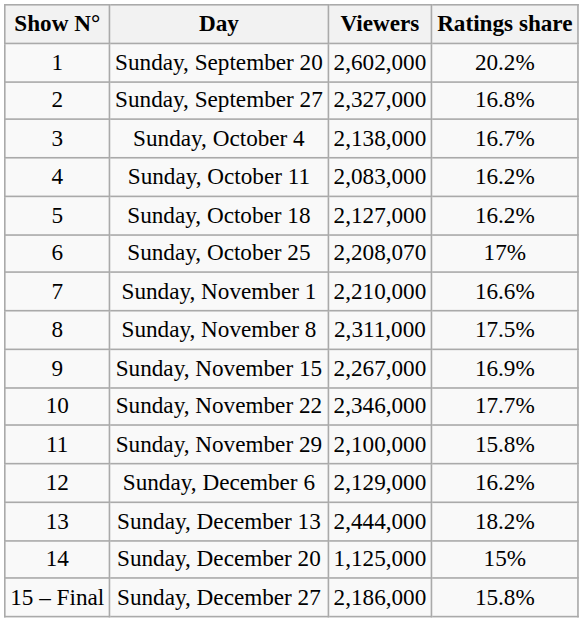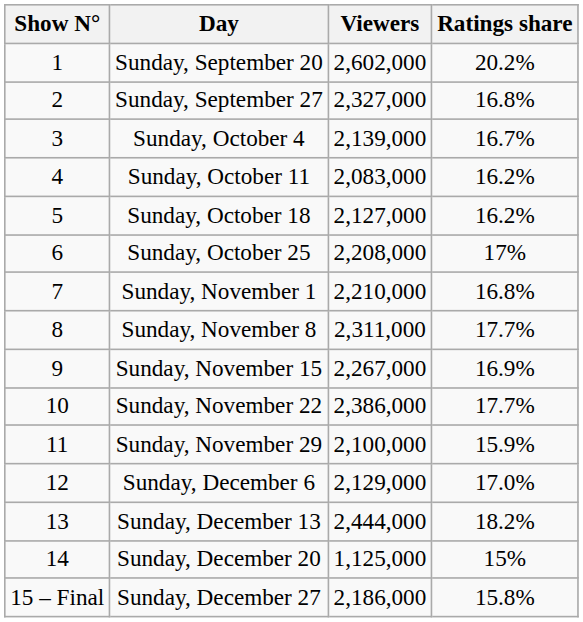 <table class="wikitable sortable centre" style="text-align:center;font-size:90%;">
 <tr>
 <th>Show N°</th>
 <th>Day</th>
 <th>Viewers</th>
 <th>Ratings share</th>
 </tr>
 <tr>
 <td>1</td>
 <td>Sunday, September 20</td>
 <td>2,602,000</td>
 <td>20.2%</td>
 </tr>
 <tr>
 <td>2</td>
 <td>Sunday, September 27</td>
 <td>2,327,000</td>
 <td>16.8%</td>
 </tr>
 <tr>
 <td>3</td>
 <td>Sunday, October 4</td>
-<td>2,138,000</td>
+<td>2,139,000</td>
 <td>16.7%</td>
 </tr>
 <tr>
 <td>4</td>
 <td>Sunday, October 11</td>
 <td>2,083,000</td>
 <td>16.2%</td>
 </tr>
 <tr>
 <td>5</td>
 <td>Sunday, October 18</td>
 <td>2,127,000</td>
 <td>16.2%</td>
 </tr>
 <tr>
 <td>6</td>
 <td>Sunday, October 25</td>
-<td>2,208,070</td>
+<td>2,208,000</td>
 <td>17%</td>
 </tr>
 <tr>
 <td>7</td>
 <td>Sunday, November 1</td>
 <td>2,210,000</td>
-<td>16.6%</td>
+<td>16.8%</td>
 </tr>
 <tr>
 <td>8</td>
 <td>Sunday, November 8</td>
 <td>2,311,000</td>
-<td>17.5%</td>
+<td>17.7%</td>
 </tr>
 <tr>
 <td>9</td>
 <td>Sunday, November 15</td>
 <td>2,267,000</td>
 <td>16.9%</td>
 </tr>
 <tr>
 <td>10</td>
 <td>Sunday, November 22</td>
-<td>2,346,000</td>
+<td>2,386,000</td>
 <td>17.7%</td>
 </tr>
 <tr>
 <td>11</td>
 <td>Sunday, November 29</td>
 <td>2,100,000</td>
-<td>15.8%</td>
+<td>15.9%</td>
 </tr>
 <tr>
 <td>12</td>
 <td>Sunday, December 6</td>
 <td>2,129,000</td>
-<td>16.2%</td>
+<td>17.0%</td>
 </tr>
 <tr>
 <td>13</td>
 <td>Sunday, December 13</td>
 <td>2,444,000</td>
 <td>18.2%</td>
 </tr>
 <tr>
 <td>14</td>
 <td>Sunday, December 20</td>
 <td>1,125,000</td>
 <td>15%</td>
 </tr>
 <tr>
 <td>15 – Final</td>
 <td>Sunday, December 27</td>
 <td>2,186,000</td>
 <td>15.8%</td>
 </tr>
 </table>
